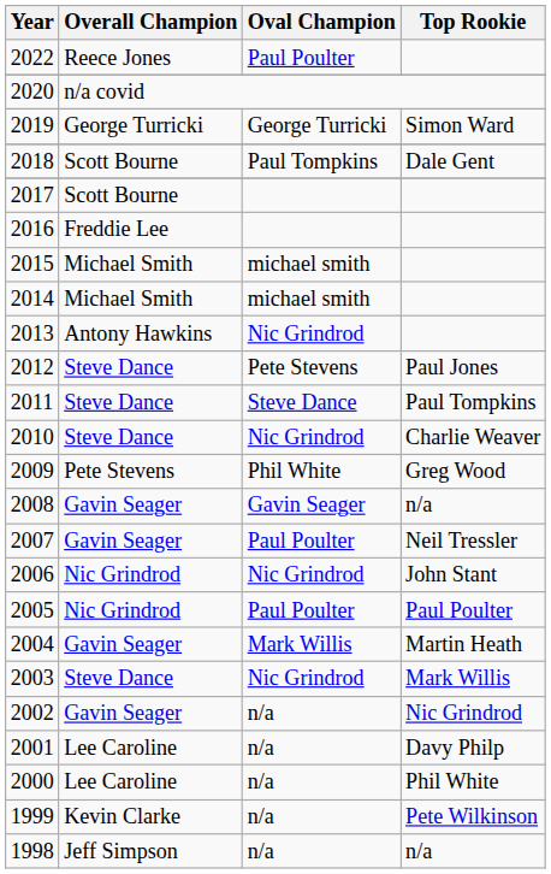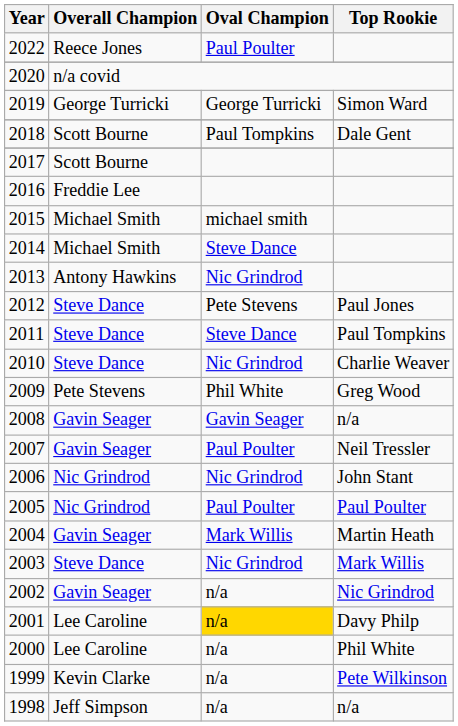 <table class="wikitable">
 <tr>
 <th>Year</th>
 <th>Overall Champion</th>
 <th>Oval Champion</th>
 <th>Top Rookie</th>
 </tr>
 <tr>
 <td>2022</td>
 <td>Reece Jones</td>
 <td><a href='#'>Paul Poulter</a></td>
 <td></td>
 </tr>
 <tr>
 </tr>
 <tr>
 </tr>
 <tr>
 </tr>
 <tr>
 <td>2020</td>
 <td colspan="3">n/a covid</td>
 </tr>
 <tr>
 </tr>
 <tr>
 </tr>
 <tr>
 <td>2019</td>
 <td>George Turricki</td>
 <td>George Turricki</td>
 <td>Simon Ward</td>
 </tr>
 <tr>
 </tr>
 <tr>
 <td>2018</td>
 <td>Scott Bourne</td>
 <td>Paul Tompkins</td>
 <td>Dale Gent</td>
 </tr>
 <tr>
 </tr>
 <tr>
 <td>2017</td>
 <td>Scott Bourne</td>
 <td></td>
 <td></td>
 </tr>
 <tr>
 <td>2016</td>
 <td>Freddie Lee</td>
 <td></td>
 <td></td>
 </tr>
 <tr>
 <td>2015</td>
 <td>Michael Smith</td>
 <td>michael smith</td>
 <td></td>
 </tr>
 <tr>
 <td>2014</td>
 <td>Michael Smith</td>
-<td>michael smith</td>
+<td><a href='#'>Steve Dance</a></td>
 <td></td>
 </tr>
 <tr>
 <td>2013</td>
 <td>Antony Hawkins</td>
 <td><a href='#'>Nic Grindrod</a></td>
 <td></td>
 </tr>
 <tr>
 <td>2012</td>
 <td><a href='#'>Steve Dance</a></td>
 <td>Pete Stevens</td>
 <td>Paul Jones</td>
 </tr>
 <tr>
 <td>2011</td>
 <td><a href='#'>Steve Dance</a></td>
 <td><a href='#'>Steve Dance</a></td>
 <td>Paul Tompkins</td>
 </tr>
 <tr>
 <td>2010</td>
 <td><a href='#'>Steve Dance</a></td>
 <td><a href='#'>Nic Grindrod</a></td>
 <td>Charlie Weaver</td>
 </tr>
 <tr>
 <td>2009</td>
 <td>Pete Stevens</td>
 <td>Phil White</td>
 <td>Greg Wood</td>
 </tr>
 <tr>
 <td>2008</td>
 <td><a href='#'>Gavin Seager</a></td>
 <td><a href='#'>Gavin Seager</a></td>
 <td>n/a</td>
 </tr>
 <tr>
 <td>2007</td>
 <td><a href='#'>Gavin Seager</a></td>
 <td><a href='#'>Paul Poulter</a></td>
 <td>Neil Tressler</td>
 </tr>
 <tr>
 <td>2006</td>
 <td><a href='#'>Nic Grindrod</a></td>
 <td><a href='#'>Nic Grindrod</a></td>
 <td>John Stant</td>
 </tr>
 <tr>
 <td>2005</td>
 <td><a href='#'>Nic Grindrod</a></td>
 <td><a href='#'>Paul Poulter</a></td>
 <td><a href='#'>Paul Poulter</a></td>
 </tr>
 <tr>
 <td>2004</td>
 <td><a href='#'>Gavin Seager</a></td>
 <td><a href='#'>Mark Willis</a></td>
 <td>Martin Heath</td>
 </tr>
 <tr>
 <td>2003</td>
 <td><a href='#'>Steve Dance</a></td>
 <td><a href='#'>Nic Grindrod</a></td>
 <td><a href='#'>Mark Willis</a></td>
 </tr>
 <tr>
 <td>2002</td>
 <td><a href='#'>Gavin Seager</a></td>
 <td>n/a</td>
 <td><a href='#'>Nic Grindrod</a></td>
 </tr>
 <tr>
 <td>2001</td>
 <td>Lee Caroline</td>
-<td>n/a</td>
+<td style="background: gold;">n/a</td>
 <td>Davy Philp</td>
 </tr>
 <tr>
 <td>2000</td>
 <td>Lee Caroline</td>
 <td>n/a</td>
 <td>Phil White</td>
 </tr>
 <tr>
 <td>1999</td>
 <td>Kevin Clarke</td>
 <td>n/a</td>
 <td><a href='#'>Pete Wilkinson</a></td>
 </tr>
 <tr>
 <td>1998</td>
 <td>Jeff Simpson</td>
 <td>n/a</td>
 <td>n/a</td>
 </tr>
 </table>
